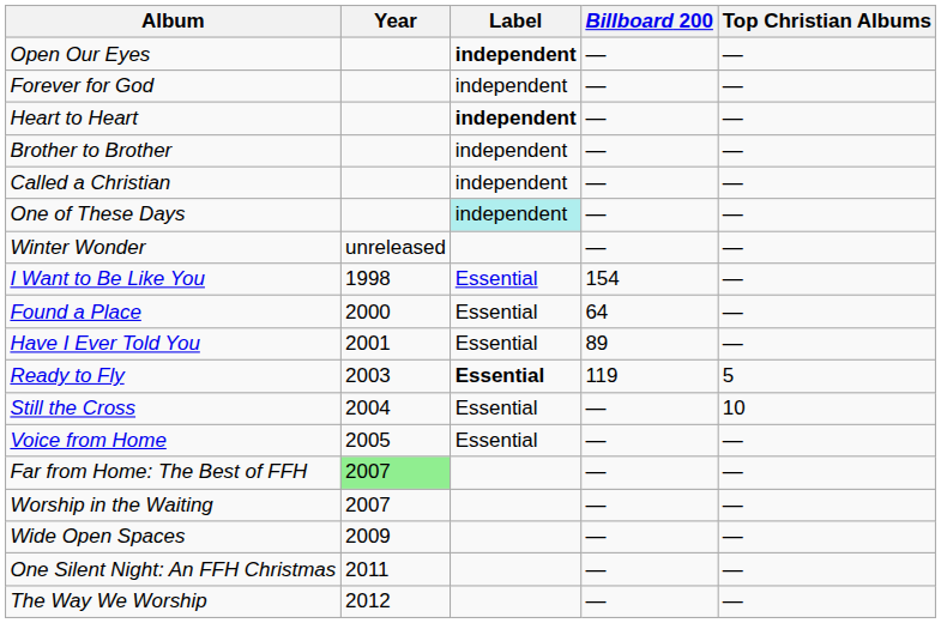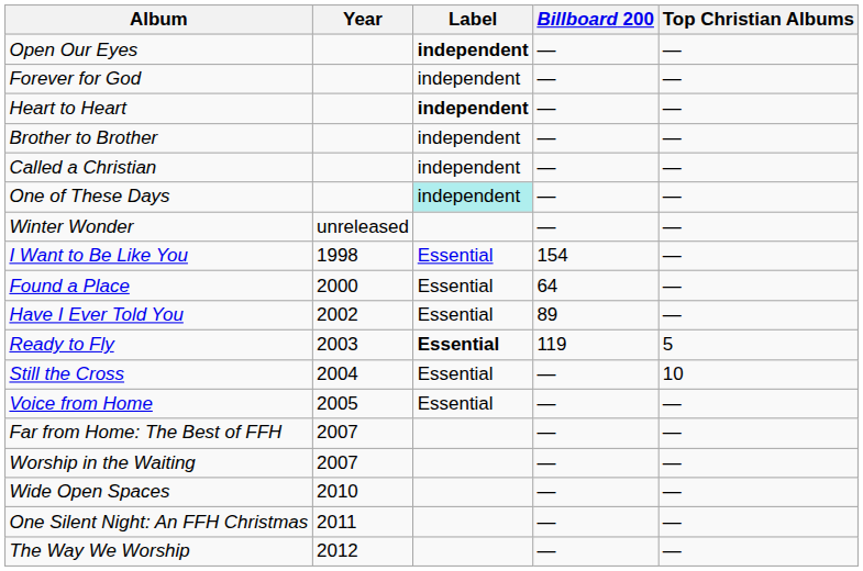 <table class="wikitable">
 <tr>
 <th>Album</th>
 <th>Year</th>
 <th>Label</th>
 <th><a href='#'><em>Billboard</em> 200</a></th>
 <th>Top Christian Albums</th>
 </tr>
 <tr>
 <td><em>Open Our Eyes</em></td>
 <td></td>
 <td><strong>independent</strong></td>
 <td>—</td>
 <td>—</td>
 </tr>
 <tr>
 <td><em>Forever for God</em></td>
 <td></td>
 <td>independent</td>
 <td>—</td>
 <td>—</td>
 </tr>
 <tr>
 <td><em>Heart to Heart</em></td>
 <td></td>
 <td><strong>independent</strong></td>
 <td>—</td>
 <td>—</td>
 </tr>
 <tr>
 <td><em>Brother to Brother</em></td>
 <td></td>
 <td>independent</td>
 <td>—</td>
 <td>—</td>
 </tr>
 <tr>
 <td><em>Called a Christian</em></td>
 <td></td>
 <td>independent</td>
 <td>—</td>
 <td>—</td>
 </tr>
 <tr>
 <td><em>One of These Days</em></td>
 <td></td>
 <td style="background: paleturquoise;">independent</td>
 <td>—</td>
 <td>—</td>
 </tr>
 <tr>
 <td><em>Winter Wonder</em></td>
 <td>unreleased</td>
 <td></td>
 <td>—</td>
 <td>—</td>
 </tr>
 <tr>
 <td><em><a href='#'>I Want to Be Like You</a></em></td>
 <td>1998</td>
 <td><a href='#'>Essential</a></td>
 <td>154</td>
 <td>—</td>
 </tr>
 <tr>
 <td><em><a href='#'>Found a Place</a></em></td>
 <td>2000</td>
 <td>Essential</td>
 <td>64</td>
 <td>—</td>
 </tr>
 <tr>
 <td><em><a href='#'>Have I Ever Told You</a></em></td>
-<td>2001</td>
+<td>2002</td>
 <td>Essential</td>
 <td>89</td>
 <td>—</td>
 </tr>
 <tr>
 <td><em><a href='#'>Ready to Fly</a></em></td>
 <td>2003</td>
 <td><strong>Essential</strong></td>
 <td>119</td>
 <td>5</td>
 </tr>
 <tr>
 <td><em><a href='#'>Still the Cross</a></em></td>
 <td>2004</td>
 <td>Essential</td>
 <td>—</td>
 <td>10</td>
 </tr>
 <tr>
 <td><em><a href='#'>Voice from Home</a></em></td>
 <td>2005</td>
 <td>Essential</td>
 <td>—</td>
 <td>—</td>
 </tr>
 <tr>
 <td><em>Far from Home: The Best of FFH</em></td>
-<td style="background: lightgreen;">2007</td>
+<td>2007</td>
 <td></td>
 <td>—</td>
 <td>—</td>
 </tr>
 <tr>
 <td><em>Worship in the Waiting</em></td>
 <td>2007</td>
 <td></td>
 <td>—</td>
 <td>—</td>
 </tr>
 <tr>
 <td><em>Wide Open Spaces</em></td>
-<td>2009</td>
+<td>2010</td>
 <td></td>
 <td>—</td>
 <td>—</td>
 </tr>
 <tr>
 <td><em>One Silent Night: An FFH Christmas</em></td>
 <td>2011</td>
 <td></td>
 <td>—</td>
 <td>—</td>
 </tr>
 <tr>
 <td><em>The Way We Worship</em></td>
 <td>2012</td>
 <td></td>
 <td>—</td>
 <td>—</td>
 </tr>
 </table>
